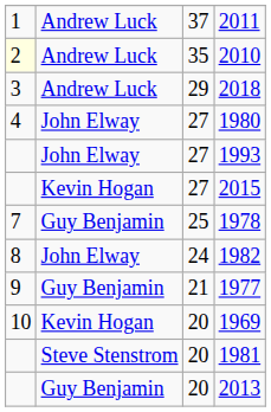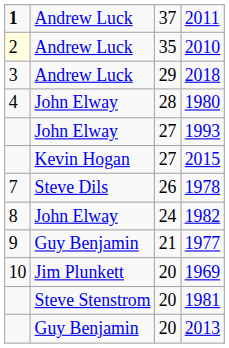 <table class="wikitable">
 <tr>
 </tr>
 <tr>
-<td>1</td>
+<td><strong>1</strong></td>
 <td><a href='#'>Andrew Luck</a></td>
 <td>37</td>
 <td><a href='#'>2011</a></td>
 </tr>
 <tr>
 <td style="background: lightyellow;">2</td>
 <td><a href='#'>Andrew Luck</a></td>
 <td>35</td>
 <td><a href='#'>2010</a></td>
 </tr>
 <tr>
 <td>3</td>
 <td><a href='#'>Andrew Luck</a></td>
 <td>29</td>
 <td><a href='#'>2018</a></td>
 </tr>
 <tr>
 <td>4</td>
 <td><a href='#'>John Elway</a></td>
-<td>27</td>
+<td>28</td>
 <td><a href='#'>1980</a></td>
 </tr>
 <tr>
 <td></td>
 <td><a href='#'>John Elway</a></td>
 <td>27</td>
 <td><a href='#'>1993</a></td>
 </tr>
 <tr>
 <td></td>
 <td><a href='#'>Kevin Hogan</a></td>
 <td>27</td>
 <td><a href='#'>2015</a></td>
 </tr>
 <tr>
 <td>7</td>
-<td><a href='#'>Guy Benjamin</a></td>
-<td>25</td>
+<td><a href='#'>Steve Dils</a></td>
+<td>26</td>
 <td><a href='#'>1978</a></td>
 </tr>
 <tr>
 <td>8</td>
 <td><a href='#'>John Elway</a></td>
 <td>24</td>
 <td><a href='#'>1982</a></td>
 </tr>
 <tr>
 <td>9</td>
 <td><a href='#'>Guy Benjamin</a></td>
 <td>21</td>
 <td><a href='#'>1977</a></td>
 </tr>
 <tr>
 <td>10</td>
-<td><a href='#'>Kevin Hogan</a></td>
+<td><a href='#'>Jim Plunkett</a></td>
 <td>20</td>
 <td><a href='#'>1969</a></td>
 </tr>
 <tr>
 <td></td>
 <td><a href='#'>Steve Stenstrom</a></td>
 <td>20</td>
 <td><a href='#'>1981</a></td>
 </tr>
 <tr>
 <td></td>
 <td><a href='#'>Guy Benjamin</a></td>
 <td>20</td>
 <td><a href='#'>2013</a></td>
 </tr>
 </table>
